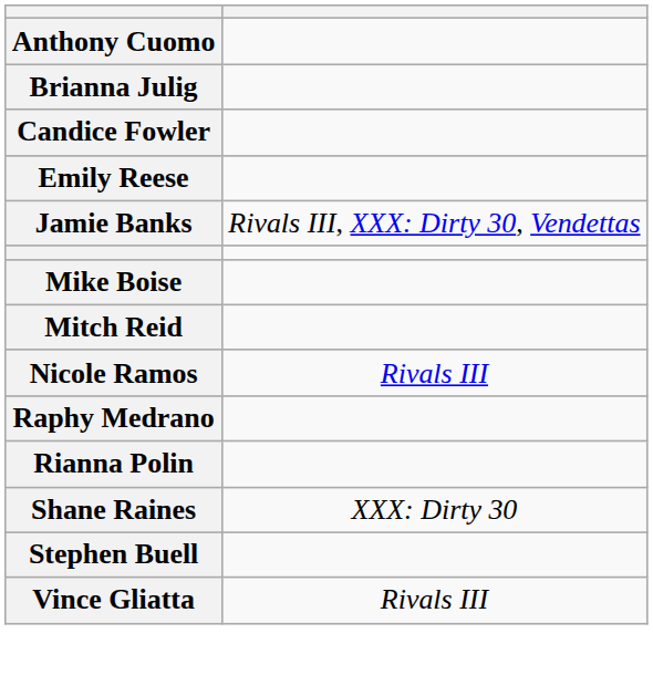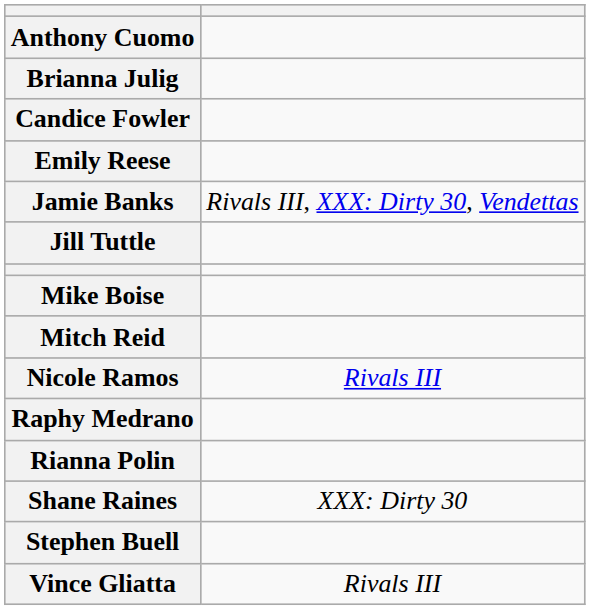 <table class="wikitable" style="text-align: center">
 <tr>
 <th scope="col"></th>
 <th scope="col"></th>
 </tr>
 <tr>
 <th scope="row">Anthony Cuomo</th>
 <td></td>
 </tr>
 <tr>
 <th scope="row">Brianna Julig</th>
 <td></td>
 </tr>
 <tr>
 <th scope="row">Candice Fowler</th>
 <td></td>
 </tr>
 <tr>
 <th scope="row">Emily Reese</th>
 <td></td>
 </tr>
 <tr>
 <th scope="row">Jamie Banks</th>
 <td><em>Rivals III</em>, <em><a href='#'>XXX: Dirty 30</a></em>, <em><a href='#'>Vendettas</a></em></td>
+</tr>
+<tr>
+<th scope="row">Jill Tuttle</th>
+<td></td>
 </tr>
 <tr>
 <th scope="row"></th>
 <td></td>
 </tr>
 <tr>
 <th scope="row">Mike Boise</th>
 <td></td>
 </tr>
 <tr>
 <th scope="row">Mitch Reid</th>
 <td></td>
 </tr>
 <tr>
 <th scope="row">Nicole Ramos</th>
 <td><em><a href='#'>Rivals III</a></em></td>
 </tr>
 <tr>
 <th scope="row">Raphy Medrano</th>
 <td></td>
 </tr>
 <tr>
 <th scope="row">Rianna Polin</th>
 <td></td>
 </tr>
 <tr>
 <th scope="row">Shane Raines</th>
 <td><em>XXX: Dirty 30</em></td>
 </tr>
 <tr>
 <th scope="row">Stephen Buell</th>
 <td></td>
 </tr>
 <tr>
 <th scope="row">Vince Gliatta</th>
 <td><em>Rivals III</em></td>
 </tr>
 </table>
